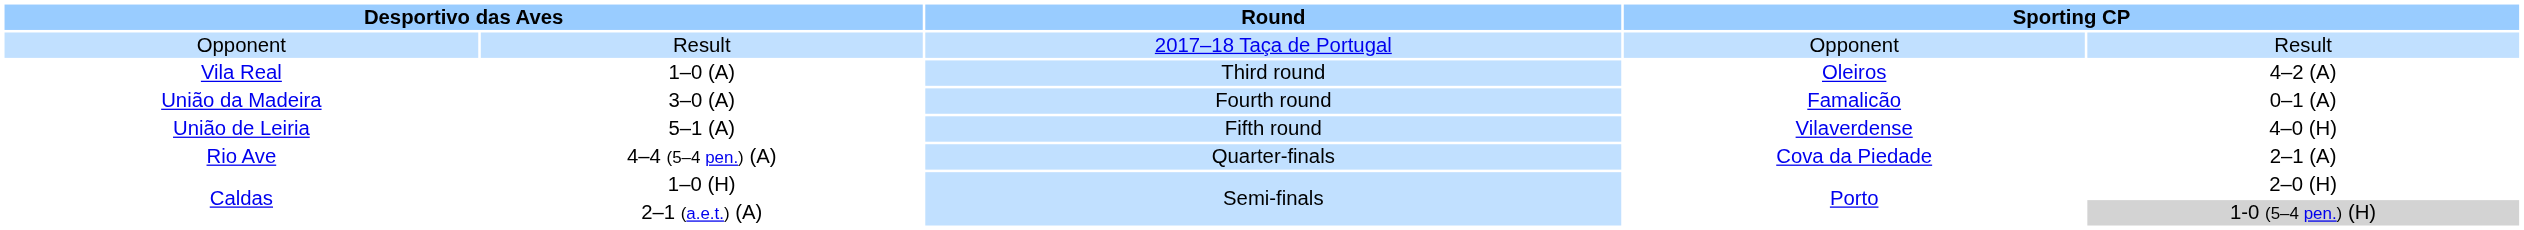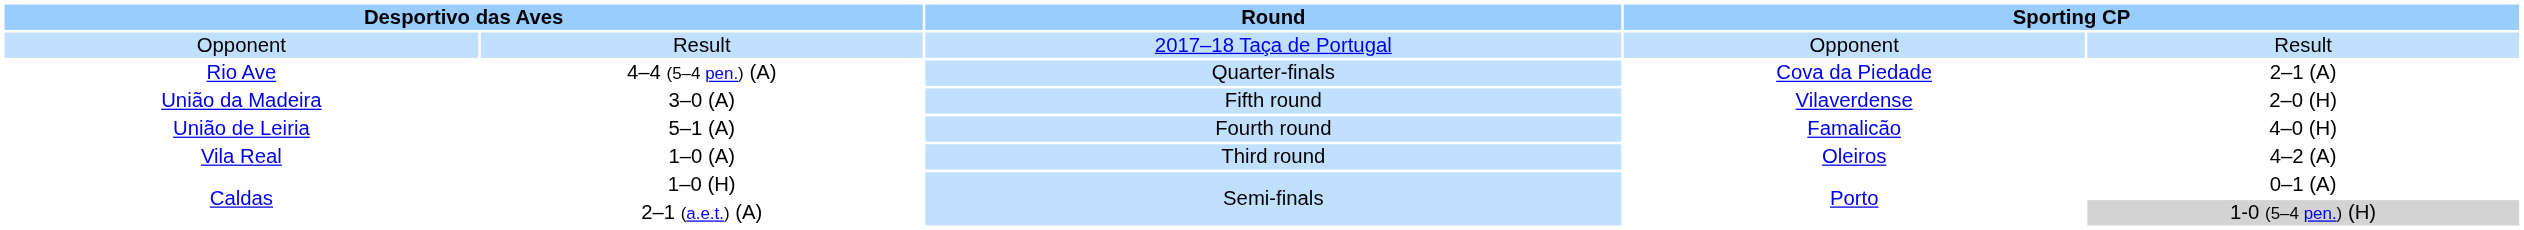 <table style="width:100%; text-align:center;">
 <tr style="vertical-align:top; background:#9cf;">
 <th colspan=2 style="width:1*">Desportivo das Aves</th>
 <th><strong>Round</strong></th>
 <th colspan=2 style="width:1*">Sporting CP</th>
 </tr>
 <tr style="vertical-align:top; background:#c1e0ff;">
 <td>Opponent</td>
 <td>Result</td>
 <td><a href='#'>2017–18 Taça de Portugal</a></td>
 <td>Opponent</td>
 <td>Result</td>
 </tr>
 <tr>
+<td><a href='#'>Rio Ave</a></td>
+<td>4–4 <small>(5–4 <a href='#'>pen.</a>)</small> (A)</td>
+<td style="background:#c1e0ff;">Quarter-finals</td>
+<td><a href='#'>Cova da Piedade</a></td>
+<td>2–1 (A)</td>
+</tr>
+<tr>
+<td><a href='#'>União da Madeira</a></td>
+<td>3–0 (A)</td>
+<td style="background:#c1e0ff;">Fifth round</td>
+<td><a href='#'>Vilaverdense</a></td>
+<td>2–0 (H)</td>
+</tr>
+<tr>
+<td><a href='#'>União de Leiria</a></td>
+<td>5–1 (A)</td>
+<td style="background:#c1e0ff;">Fourth round</td>
+<td><a href='#'>Famalicão</a></td>
+<td>4–0 (H)</td>
+</tr>
+<tr>
 <td><a href='#'>Vila Real</a></td>
 <td>1–0 (A)</td>
 <td style="background:#c1e0ff;">Third round</td>
 <td><a href='#'>Oleiros</a></td>
 <td>4–2 (A)</td>
 </tr>
 <tr>
-<td><a href='#'>União da Madeira</a></td>
-<td>3–0 (A)</td>
-<td style="background:#c1e0ff;">Fourth round</td>
-<td><a href='#'>Famalicão</a></td>
-<td>0–1 (A)</td>
-</tr>
-<tr>
-<td><a href='#'>União de Leiria</a></td>
-<td>5–1 (A)</td>
-<td style="background:#c1e0ff;">Fifth round</td>
-<td><a href='#'>Vilaverdense</a></td>
-<td>4–0 (H)</td>
-</tr>
-<tr>
-<td><a href='#'>Rio Ave</a></td>
-<td>4–4 <small>(5–4 <a href='#'>pen.</a>)</small> (A)</td>
-<td style="background:#c1e0ff;">Quarter-finals</td>
-<td><a href='#'>Cova da Piedade</a></td>
-<td>2–1 (A)</td>
-</tr>
-<tr>
 <td rowspan="2"><a href='#'>Caldas</a></td>
 <td>1–0 (H)</td>
 <td rowspan="2" style="background:#c1e0ff;">Semi-finals</td>
 <td rowspan="2"><a href='#'>Porto</a></td>
-<td>2–0 (H)</td>
+<td>0–1 (A)</td>
 </tr>
 <tr>
 <td>2–1 <small>(<a href='#'>a.e.t.</a>)</small> (A)</td>
 <td style="background: lightgrey;">1-0 <small>(5–4 <a href='#'>pen.</a>)</small> (H)</td>
 </tr>
 </table>
